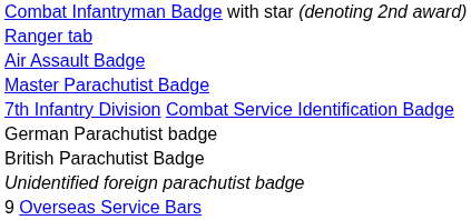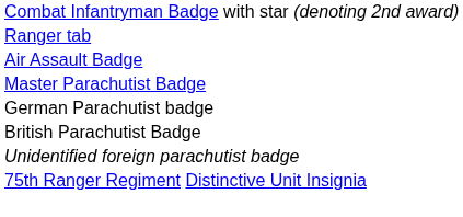 <table>
 <tr>
 <td></td>
 <td><a href='#'>Combat Infantryman Badge</a> with star <em>(denoting 2nd award)</em></td>
 </tr>
 <tr>
 <td></td>
 <td><a href='#'>Ranger tab</a></td>
 </tr>
 <tr>
 <td></td>
 <td><a href='#'>Air Assault Badge</a></td>
 </tr>
 <tr>
 <td></td>
 <td><a href='#'>Master Parachutist Badge</a></td>
 </tr>
 <tr>
 <td></td>
-<td><a href='#'>7th Infantry Division</a> <a href='#'>Combat Service Identification Badge</a></td>
-</tr>
-<tr>
-<td></td>
 <td>German Parachutist badge</td>
 </tr>
 <tr>
 <td></td>
 <td>British Parachutist Badge</td>
 </tr>
 <tr>
 <td></td>
 <td><em>Unidentified foreign parachutist badge</em></td>
 </tr>
 <tr>
 <td></td>
-<td>9 <a href='#'>Overseas Service Bars</a></td>
+<td><a href='#'>75th Ranger Regiment</a> <a href='#'>Distinctive Unit Insignia</a></td>
 </tr>
 </table>
